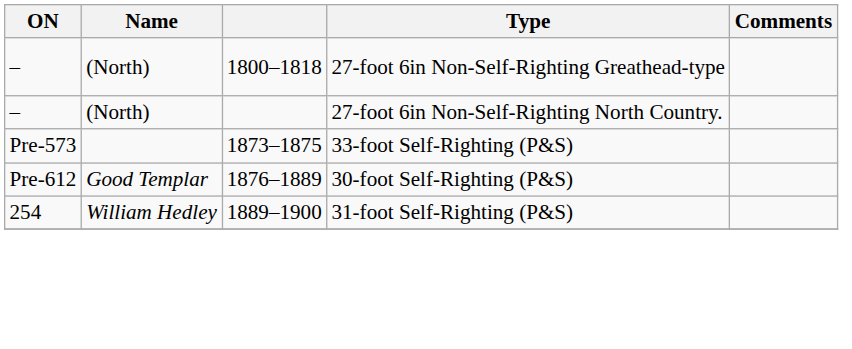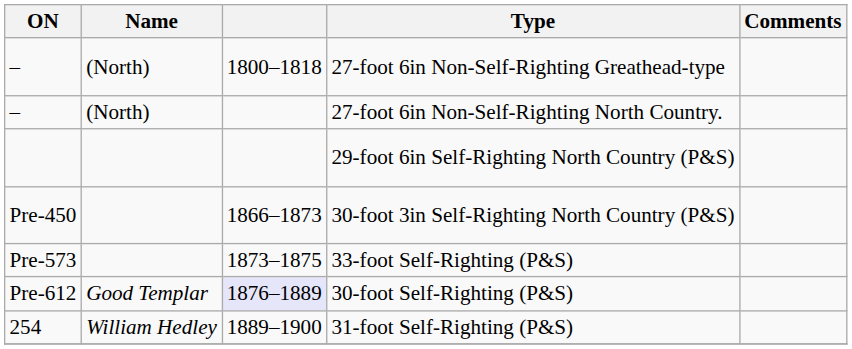 <table class="wikitable">
 <tr>
 <th>ON</th>
 <th>Name</th>
 <th></th>
 <th>Type</th>
 <th>Comments</th>
 </tr>
 <tr>
 <td>–</td>
 <td> (North)</td>
 <td>1800–1818</td>
 <td>27-foot 6in Non-Self-Righting Greathead-type</td>
 <td><br><br></td>
 </tr>
 <tr>
 <td>–</td>
 <td> (North)</td>
 <td></td>
 <td>27-foot 6in Non-Self-Righting North Country.</td>
 <td><br></td>
 </tr>
 <tr>
+<td></td>
+<td></td>
+<td></td>
+<td>29-foot 6in Self-Righting North Country (P&S)</td>
+<td><br><br></td>
+</tr>
+<tr>
+<td>Pre-450</td>
+<td></td>
+<td>1866–1873</td>
+<td>30-foot 3in Self-Righting North Country (P&S)</td>
+<td><br><br></td>
+</tr>
+<tr>
 <td>Pre-573</td>
 <td></td>
 <td>1873–1875</td>
 <td>33-foot Self-Righting (P&S)</td>
 <td><br></td>
 </tr>
 <tr>
 <td>Pre-612</td>
 <td><em>Good Templar</em></td>
-<td>1876–1889</td>
+<td style="background: lavender;">1876–1889</td>
 <td>30-foot Self-Righting (P&S)</td>
 <td></td>
 </tr>
 <tr>
 <td>254</td>
 <td><em>William Hedley</em></td>
 <td>1889–1900</td>
 <td>31-foot Self-Righting (P&S)</td>
 <td></td>
 </tr>
 <tr>
 </tr>
 </table>
